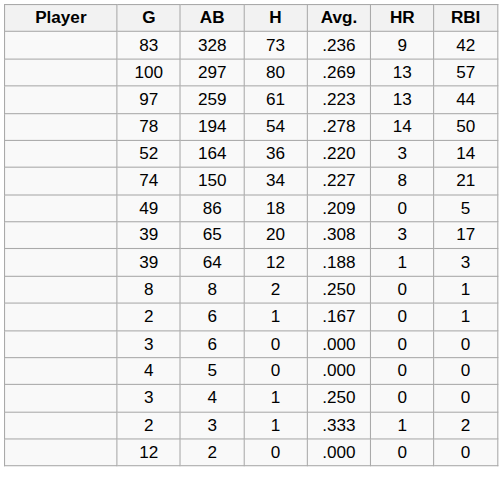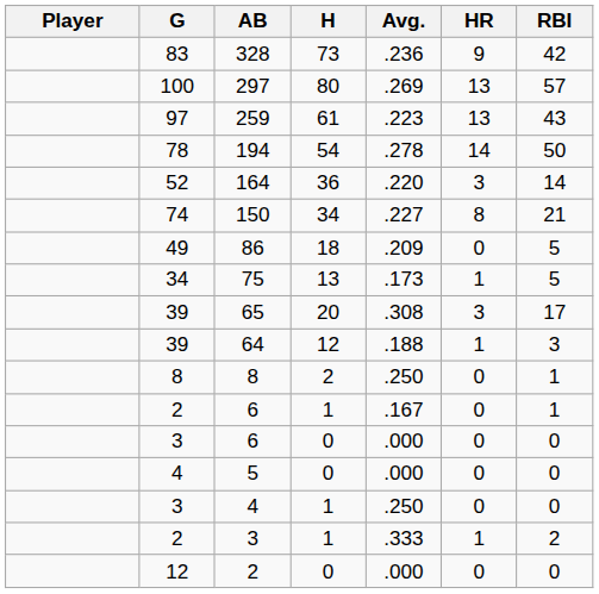 <table class="wikitable sortable">
 <tr>
 <th bgcolor="#DDDDFF" width="16%">Player</th>
 <th bgcolor="#DDDDFF" width="9%">G</th>
 <th bgcolor="#DDDDFF" width="9%">AB</th>
 <th bgcolor="#DDDDFF" width="9%">H</th>
 <th bgcolor="#DDDDFF" width="9%">Avg.</th>
 <th bgcolor="#DDDDFF" width="9%">HR</th>
 <th bgcolor="#DDDDFF" width="9%">RBI</th>
 </tr>
 <tr align="center">
 <td></td>
 <td>83</td>
 <td>328</td>
 <td>73</td>
 <td>.236</td>
 <td>9</td>
 <td>42</td>
 </tr>
 <tr align="center">
 <td></td>
 <td>100</td>
 <td>297</td>
 <td>80</td>
 <td>.269</td>
 <td>13</td>
 <td>57</td>
 </tr>
 <tr align="center">
 <td></td>
 <td>97</td>
 <td>259</td>
 <td>61</td>
 <td>.223</td>
 <td>13</td>
-<td>44</td>
+<td>43</td>
 </tr>
 <tr align="center">
 <td></td>
 <td>78</td>
 <td>194</td>
 <td>54</td>
 <td>.278</td>
 <td>14</td>
 <td>50</td>
 </tr>
 <tr align="center">
 <td></td>
 <td>52</td>
 <td>164</td>
 <td>36</td>
 <td>.220</td>
 <td>3</td>
 <td>14</td>
 </tr>
 <tr align="center">
 <td></td>
 <td>74</td>
 <td>150</td>
 <td>34</td>
 <td>.227</td>
 <td>8</td>
 <td>21</td>
 </tr>
 <tr align="center">
 <td></td>
 <td>49</td>
 <td>86</td>
 <td>18</td>
 <td>.209</td>
 <td>0</td>
+<td>5</td>
+</tr>
+<tr align="center">
+<td></td>
+<td>34</td>
+<td>75</td>
+<td>13</td>
+<td>.173</td>
+<td>1</td>
 <td>5</td>
 </tr>
 <tr align="center">
 <td></td>
 <td>39</td>
 <td>65</td>
 <td>20</td>
 <td>.308</td>
 <td>3</td>
 <td>17</td>
 </tr>
 <tr align="center">
 <td></td>
 <td>39</td>
 <td>64</td>
 <td>12</td>
 <td>.188</td>
 <td>1</td>
 <td>3</td>
 </tr>
 <tr align="center">
 <td></td>
 <td>8</td>
 <td>8</td>
 <td>2</td>
 <td>.250</td>
 <td>0</td>
 <td>1</td>
 </tr>
 <tr align="center">
 <td></td>
 <td>2</td>
 <td>6</td>
 <td>1</td>
 <td>.167</td>
 <td>0</td>
 <td>1</td>
 </tr>
 <tr align="center">
 <td></td>
 <td>3</td>
 <td>6</td>
 <td>0</td>
 <td>.000</td>
 <td>0</td>
 <td>0</td>
 </tr>
 <tr align="center">
 <td></td>
 <td>4</td>
 <td>5</td>
 <td>0</td>
 <td>.000</td>
 <td>0</td>
 <td>0</td>
 </tr>
 <tr align="center">
 <td></td>
 <td>3</td>
 <td>4</td>
 <td>1</td>
 <td>.250</td>
 <td>0</td>
 <td>0</td>
 </tr>
 <tr align="center">
 <td></td>
 <td>2</td>
 <td>3</td>
 <td>1</td>
 <td>.333</td>
 <td>1</td>
 <td>2</td>
 </tr>
 <tr align="center">
 <td></td>
 <td>12</td>
 <td>2</td>
 <td>0</td>
 <td>.000</td>
 <td>0</td>
 <td>0</td>
 </tr>
 </table>
